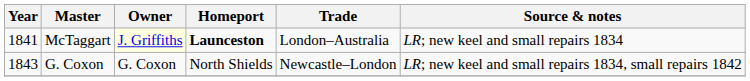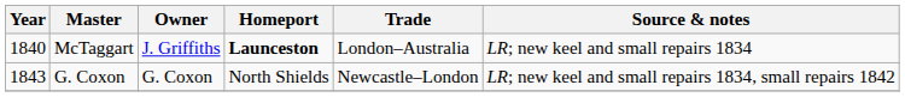 <table class=" wikitable">
 <tr>
 <th>Year</th>
 <th>Master</th>
 <th>Owner</th>
 <th>Homeport</th>
 <th>Trade</th>
 <th>Source & notes</th>
 </tr>
 <tr>
-<td>1841</td>
+<td>1840</td>
 <td>McTaggart</td>
-<td style="background: lightyellow;"><a href='#'>J. Griffiths</a></td>
+<td><a href='#'>J. Griffiths</a></td>
 <td><strong>Launceston</strong></td>
 <td>London–Australia</td>
 <td><em>LR</em>; new keel and small repairs 1834</td>
 </tr>
 <tr>
 <td>1843</td>
 <td>G. Coxon</td>
 <td>G. Coxon</td>
 <td>North Shields</td>
 <td>Newcastle–London</td>
 <td><em>LR</em>; new keel and small repairs 1834, small repairs 1842</td>
 </tr>
 <tr>
 </tr>
 </table>
